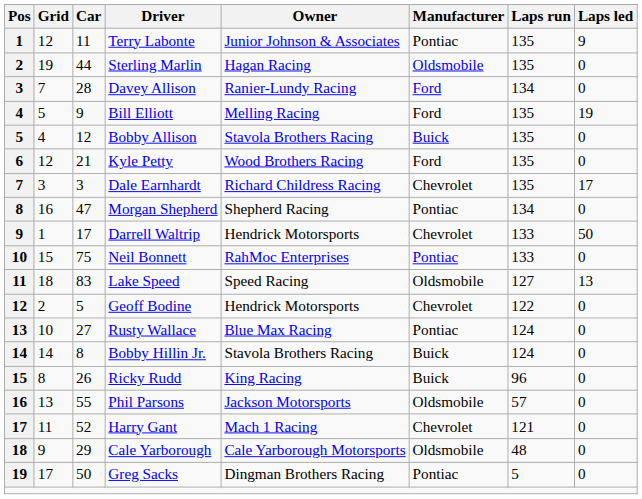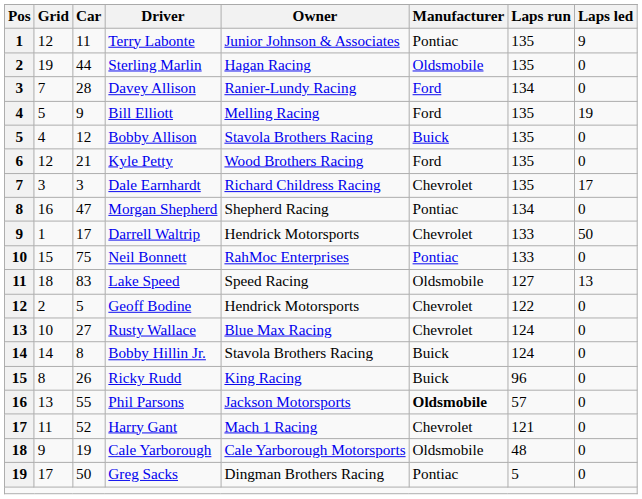 <table class="sortable wikitable" border="1">
 <tr>
 </tr>
 <tr>
 <th scope="col">Pos</th>
 <th scope="col">Grid</th>
 <th scope="col">Car</th>
 <th scope="col">Driver</th>
 <th scope="col">Owner</th>
 <th scope="col">Manufacturer</th>
 <th scope="col">Laps run</th>
 <th scope="col">Laps led</th>
 </tr>
 <tr>
 <th scope="row">1</th>
 <td>12</td>
 <td>11</td>
 <td><a href='#'>Terry Labonte</a></td>
 <td><a href='#'>Junior Johnson & Associates</a></td>
 <td>Pontiac</td>
 <td>135</td>
 <td>9</td>
 </tr>
 <tr>
 <th scope="row">2</th>
 <td>19</td>
 <td>44</td>
 <td><a href='#'>Sterling Marlin</a></td>
 <td><a href='#'>Hagan Racing</a></td>
 <td><a href='#'>Oldsmobile</a></td>
 <td>135</td>
 <td>0</td>
 </tr>
 <tr>
 <th scope="row">3</th>
 <td>7</td>
 <td>28</td>
 <td><a href='#'>Davey Allison</a></td>
 <td><a href='#'>Ranier-Lundy Racing</a></td>
 <td><a href='#'>Ford</a></td>
 <td>134</td>
 <td>0</td>
 </tr>
 <tr>
 <th scope="row">4</th>
 <td>5</td>
 <td>9</td>
 <td><a href='#'>Bill Elliott</a></td>
 <td><a href='#'>Melling Racing</a></td>
 <td>Ford</td>
 <td>135</td>
 <td>19</td>
 </tr>
 <tr>
 <th scope="row">5</th>
 <td>4</td>
 <td>12</td>
 <td><a href='#'>Bobby Allison</a></td>
 <td><a href='#'>Stavola Brothers Racing</a></td>
 <td><a href='#'>Buick</a></td>
 <td>135</td>
 <td>0</td>
 </tr>
 <tr>
 <th scope="row">6</th>
 <td>12</td>
 <td>21</td>
 <td><a href='#'>Kyle Petty</a></td>
 <td><a href='#'>Wood Brothers Racing</a></td>
 <td>Ford</td>
 <td>135</td>
 <td>0</td>
 </tr>
 <tr>
 <th scope="row">7</th>
 <td>3</td>
 <td>3</td>
 <td><a href='#'>Dale Earnhardt</a></td>
 <td><a href='#'>Richard Childress Racing</a></td>
 <td>Chevrolet</td>
 <td>135</td>
 <td>17</td>
 </tr>
 <tr>
 <th scope="row">8</th>
 <td>16</td>
 <td>47</td>
 <td><a href='#'>Morgan Shepherd</a></td>
 <td>Shepherd Racing</td>
 <td>Pontiac</td>
 <td>134</td>
 <td>0</td>
 </tr>
 <tr>
 <th scope="row">9</th>
 <td>1</td>
 <td>17</td>
 <td><a href='#'>Darrell Waltrip</a></td>
 <td>Hendrick Motorsports</td>
 <td>Chevrolet</td>
 <td>133</td>
 <td>50</td>
 </tr>
 <tr>
 <th scope="row">10</th>
 <td>15</td>
 <td>75</td>
 <td><a href='#'>Neil Bonnett</a></td>
 <td><a href='#'>RahMoc Enterprises</a></td>
 <td><a href='#'>Pontiac</a></td>
 <td>133</td>
 <td>0</td>
 </tr>
 <tr>
 <th scope="row">11</th>
 <td>18</td>
 <td>83</td>
 <td><a href='#'>Lake Speed</a></td>
 <td>Speed Racing</td>
 <td>Oldsmobile</td>
 <td>127</td>
 <td>13</td>
 </tr>
 <tr>
 <th scope="row">12</th>
 <td>2</td>
 <td>5</td>
 <td><a href='#'>Geoff Bodine</a></td>
 <td>Hendrick Motorsports</td>
 <td>Chevrolet</td>
 <td>122</td>
 <td>0</td>
 </tr>
 <tr>
 <th scope="row">13</th>
 <td>10</td>
 <td>27</td>
 <td><a href='#'>Rusty Wallace</a></td>
 <td><a href='#'>Blue Max Racing</a></td>
-<td>Pontiac</td>
+<td>Chevrolet</td>
 <td>124</td>
 <td>0</td>
 </tr>
 <tr>
 <th scope="row">14</th>
 <td>14</td>
 <td>8</td>
 <td><a href='#'>Bobby Hillin Jr.</a></td>
 <td>Stavola Brothers Racing</td>
 <td>Buick</td>
 <td>124</td>
 <td>0</td>
 </tr>
 <tr>
 <th scope="row">15</th>
 <td>8</td>
 <td>26</td>
 <td><a href='#'>Ricky Rudd</a></td>
 <td><a href='#'>King Racing</a></td>
 <td>Buick</td>
 <td>96</td>
 <td>0</td>
 </tr>
 <tr>
 <th scope="row">16</th>
 <td>13</td>
 <td>55</td>
 <td><a href='#'>Phil Parsons</a></td>
 <td><a href='#'>Jackson Motorsports</a></td>
-<td>Oldsmobile</td>
+<td><strong>Oldsmobile</strong></td>
 <td>57</td>
 <td>0</td>
 </tr>
 <tr>
 <th scope="row">17</th>
 <td>11</td>
 <td>52</td>
 <td><a href='#'>Harry Gant</a></td>
 <td><a href='#'>Mach 1 Racing</a></td>
 <td>Chevrolet</td>
 <td>121</td>
 <td>0</td>
 </tr>
 <tr>
 <th scope="row">18</th>
 <td>9</td>
-<td>29</td>
+<td>19</td>
 <td><a href='#'>Cale Yarborough</a></td>
 <td><a href='#'>Cale Yarborough Motorsports</a></td>
 <td>Oldsmobile</td>
 <td>48</td>
 <td>0</td>
 </tr>
 <tr>
 <th scope="row">19</th>
 <td>17</td>
 <td>50</td>
 <td><a href='#'>Greg Sacks</a></td>
 <td>Dingman Brothers Racing</td>
 <td>Pontiac</td>
 <td>5</td>
 <td>0</td>
 </tr>
 <tr class="sortbottom">
 <td colspan="8"></td>
 </tr>
 </table>
